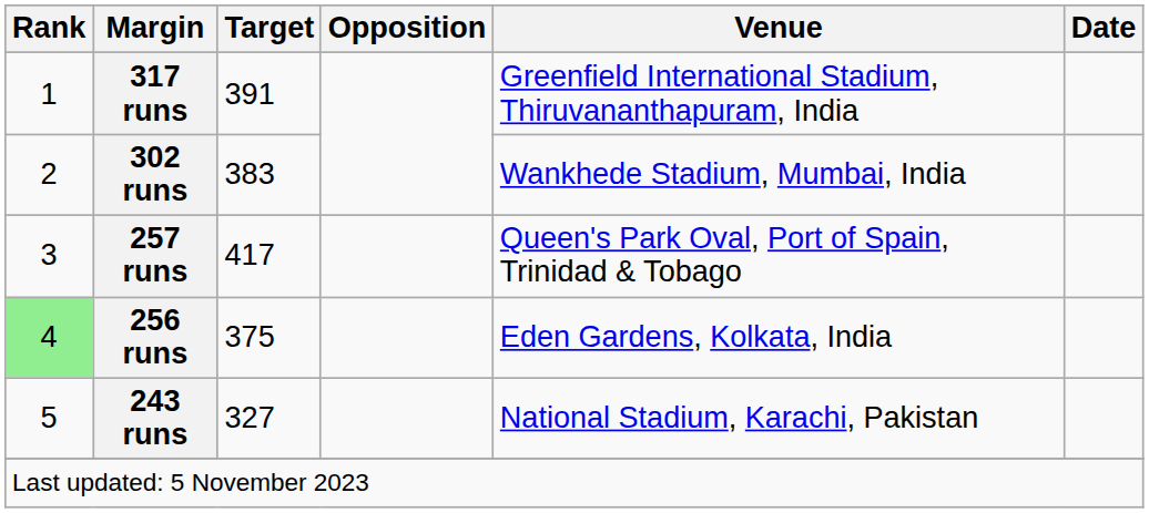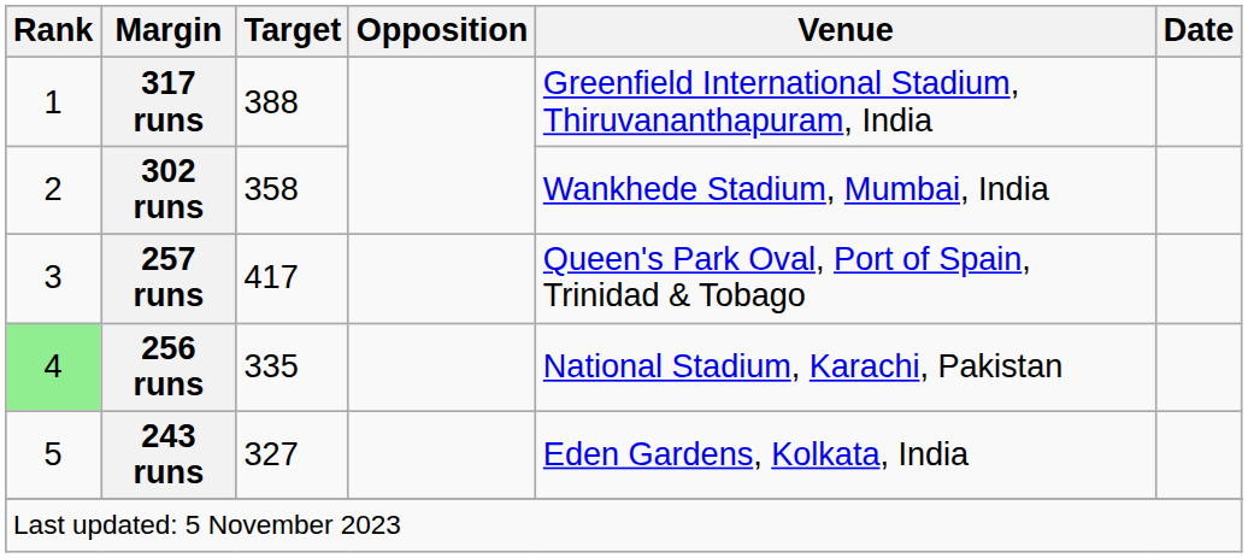 <table class="wikitable sortable">
 <tr>
 <th scope=col>Rank</th>
 <th scope=col>Margin</th>
 <th scope=col>Target</th>
 <th scope=col>Opposition</th>
 <th scope=col>Venue</th>
 <th scope=col>Date</th>
 </tr>
 <tr>
 <td align=center>1</td>
 <th scope=row style=text-align:center;>317 runs</th>
-<td>391</td>
+<td>388</td>
 <td rowspan=2></td>
 <td><a href='#'>Greenfield International Stadium</a>, <a href='#'>Thiruvananthapuram</a>, India</td>
 <td></td>
 </tr>
 <tr>
 <td align=center>2</td>
 <th scope=row style=text-align:center;>302 runs</th>
-<td>383</td>
+<td>358</td>
 <td><a href='#'>Wankhede Stadium</a>, <a href='#'>Mumbai</a>, India</td>
 <td> </td>
 </tr>
 <tr>
 <td align=center>3</td>
 <th scope=row style=text-align:center;>257 runs</th>
 <td>417</td>
 <td></td>
 <td><a href='#'>Queen's Park Oval</a>, <a href='#'>Port of Spain</a>, Trinidad & Tobago</td>
 <td> </td>
 </tr>
 <tr>
 <td align=center style="background: lightgreen;">4</td>
 <th scope=row style=text-align:center;>256 runs</th>
-<td>375</td>
+<td>335</td>
 <td></td>
-<td><a href='#'>Eden Gardens</a>, <a href='#'>Kolkata</a>, India</td>
+<td><a href='#'>National Stadium</a>, <a href='#'>Karachi</a>, Pakistan</td>
 <td></td>
 </tr>
 <tr>
 <td align=center>5</td>
 <th scope=row style=text-align:center;>243 runs</th>
 <td>327</td>
 <td></td>
-<td><a href='#'>National Stadium</a>, <a href='#'>Karachi</a>, Pakistan</td>
+<td><a href='#'>Eden Gardens</a>, <a href='#'>Kolkata</a>, India</td>
 <td></td>
 </tr>
 <tr>
 </tr>
 <tr class=sortbottom>
 <td colspan=6><small>Last updated: 5 November 2023</small></td>
 </tr>
 </table>
